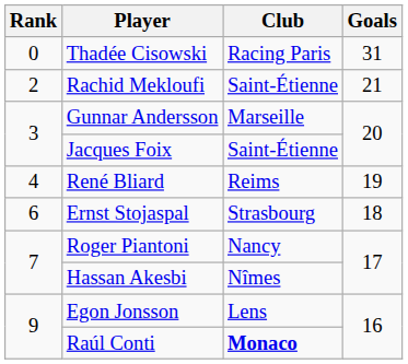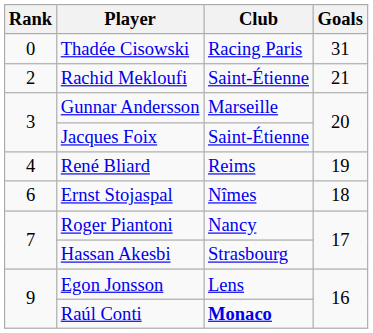 <table class="wikitable" style="text-align:center">
 <tr>
 <th>Rank</th>
 <th>Player</th>
 <th>Club</th>
 <th>Goals</th>
 </tr>
 <tr>
 <td>0</td>
 <td align="left">  <a href='#'>Thadée Cisowski</a></td>
 <td align="left"><a href='#'>Racing Paris</a></td>
 <td>31</td>
 </tr>
 <tr>
 <td>2</td>
 <td align="left"> <a href='#'>Rachid Mekloufi</a></td>
 <td align="left"><a href='#'>Saint-Étienne</a></td>
 <td>21</td>
 </tr>
 <tr>
 <td rowspan="2">3</td>
 <td align="left"> <a href='#'>Gunnar Andersson</a></td>
 <td align="left"><a href='#'>Marseille</a></td>
 <td rowspan="2">20</td>
 </tr>
 <tr>
 <td align="left"> <a href='#'>Jacques Foix</a></td>
 <td align="left"><a href='#'>Saint-Étienne</a></td>
 </tr>
 <tr>
 <td>4</td>
 <td align="left"> <a href='#'>René Bliard</a></td>
 <td align="left"><a href='#'>Reims</a></td>
 <td>19</td>
 </tr>
 <tr>
 <td>6</td>
 <td align="left"> <a href='#'>Ernst Stojaspal</a></td>
-<td align="left"><a href='#'>Strasbourg</a></td>
+<td align="left"><a href='#'>Nîmes</a></td>
 <td>18</td>
 </tr>
 <tr>
 <td rowspan="2">7</td>
 <td align="left"> <a href='#'>Roger Piantoni</a></td>
 <td align="left"><a href='#'>Nancy</a></td>
 <td rowspan="2">17</td>
 </tr>
 <tr>
 <td align="left"> <a href='#'>Hassan Akesbi</a></td>
-<td align="left"><a href='#'>Nîmes</a></td>
+<td align="left"><a href='#'>Strasbourg</a></td>
 </tr>
 <tr>
 <td rowspan="2">9</td>
 <td align="left"> <a href='#'>Egon Jonsson</a></td>
 <td align="left"><a href='#'>Lens</a></td>
 <td rowspan="2">16</td>
 </tr>
 <tr>
 <td align="left"> <a href='#'>Raúl Conti</a></td>
 <td align="left"><strong><a href='#'>Monaco</a></strong></td>
 </tr>
 </table>
